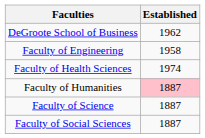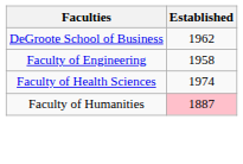 <table class="wikitable"  style="font-size:90%; border:0; text-align:center; line-height:120%; float:right;">
 <tr>
 <th><strong>Faculties</strong></th>
 <th><strong>Established</strong></th>
 </tr>
 <tr>
 <td><a href='#'>DeGroote School of Business</a></td>
 <td>1962</td>
 </tr>
 <tr>
 <td><a href='#'>Faculty of Engineering</a></td>
 <td>1958</td>
 </tr>
 <tr>
 <td><a href='#'>Faculty of Health Sciences</a></td>
 <td>1974</td>
 </tr>
 <tr>
 <td>Faculty of Humanities</td>
 <td style="background: pink;">1887</td>
 </tr>
-<tr>
-<td><a href='#'>Faculty of Science</a></td>
-<td>1887</td>
-</tr>
-<tr>
-<td><a href='#'>Faculty of Social Sciences</a></td>
-<td>1887</td>
-</tr>
 </table>
